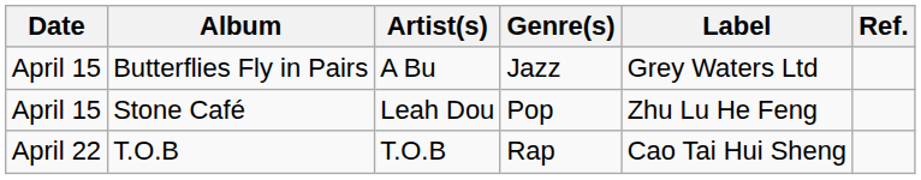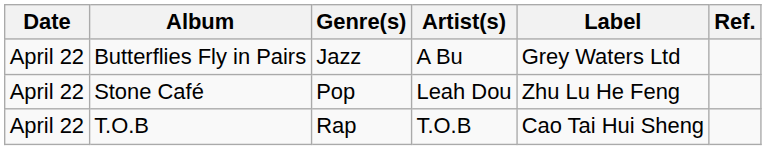 <table class="wikitable">
 <tr>
 <th>Date</th>
 <th>Album</th>
+<th>Genre(s)</th>
 <th>Artist(s)</th>
-<th>Genre(s)</th>
 <th>Label</th>
 <th>Ref.</th>
 </tr>
 <tr>
-<td>April 15</td>
+<td>April 22</td>
 <td>Butterflies Fly in Pairs</td>
+<td>Jazz</td>
 <td>A Bu</td>
-<td>Jazz</td>
 <td>Grey Waters Ltd</td>
 <td></td>
 </tr>
 <tr>
-<td>April 15</td>
+<td>April 22</td>
 <td>Stone Café</td>
+<td>Pop</td>
 <td>Leah Dou</td>
-<td>Pop</td>
 <td>Zhu Lu He Feng</td>
 <td></td>
 </tr>
 <tr>
 <td>April 22</td>
 <td>T.O.B</td>
+<td>Rap</td>
 <td>T.O.B</td>
-<td>Rap</td>
 <td>Cao Tai Hui Sheng</td>
 <td></td>
 </tr>
 </table>
